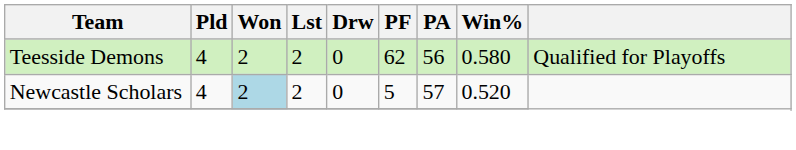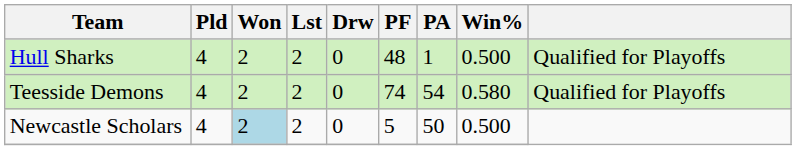 <table class="wikitable" width=65%">
 <tr>
 <th width=26%>Team</th>
 <th width=5%>Pld</th>
 <th width=5%>Won</th>
 <th width=5%>Lst</th>
 <th width=5%>Drw</th>
 <th width=5%>PF</th>
 <th width=5%>PA</th>
 <th width=6%>Win%</th>
 <th width=38%></th>
 </tr>
 <tr bgcolor="#d0f0c0">
+<td><a href='#'>Hull</a> Sharks</td>
+<td>4</td>
+<td>2</td>
+<td>2</td>
+<td>0</td>
+<td>48</td>
+<td>1</td>
+<td>0.500</td>
+<td>Qualified for Playoffs</td>
+</tr>
+<tr bgcolor="#d0f0c0">
 <td>Teesside Demons</td>
 <td>4</td>
 <td>2</td>
 <td>2</td>
 <td>0</td>
-<td>62</td>
-<td>56</td>
+<td>74</td>
+<td>54</td>
 <td>0.580</td>
 <td>Qualified for Playoffs</td>
 </tr>
 <tr>
 <td>Newcastle Scholars</td>
 <td>4</td>
 <td style="background: lightblue;">2</td>
 <td>2</td>
 <td>0</td>
 <td>5</td>
-<td>57</td>
-<td>0.520</td>
+<td>50</td>
+<td>0.500</td>
 </tr>
 <tr>
 </tr>
 </table>
